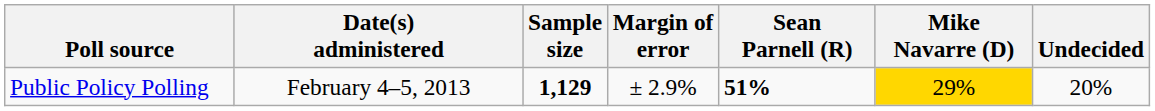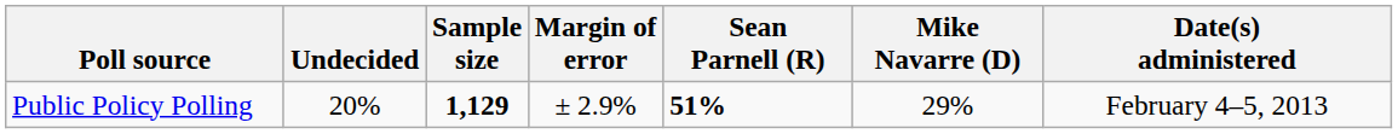 <table class="wikitable">
 <tr valign= bottom>
 <th style="width:150px;">Poll source</th>
-<th style="width:190px;">Date(s)<br>administered</th>
+<th style="width:40px;">Undecided</th>
 <th class=small>Sample<br>size</th>
 <th>Margin of<br>error</th>
 <th style="width:100px;">Sean<br>Parnell (R)</th>
 <th style="width:100px;">Mike<br>Navarre (D)</th>
-<th style="width:40px;">Undecided</th>
+<th style="width:190px;">Date(s)<br>administered</th>
 </tr>
 <tr>
 <td><a href='#'>Public Policy Polling</a></td>
-<td align=center>February 4–5, 2013</td>
+<td align=center>20%</td>
 <td align=center><strong>1,129</strong></td>
 <td align=center>± 2.9%</td>
 <td><strong>51%</strong></td>
-<td align=center style="background: gold;">29%</td>
-<td align=center>20%</td>
+<td align=center>29%</td>
+<td align=center>February 4–5, 2013</td>
 </tr>
 </table>
